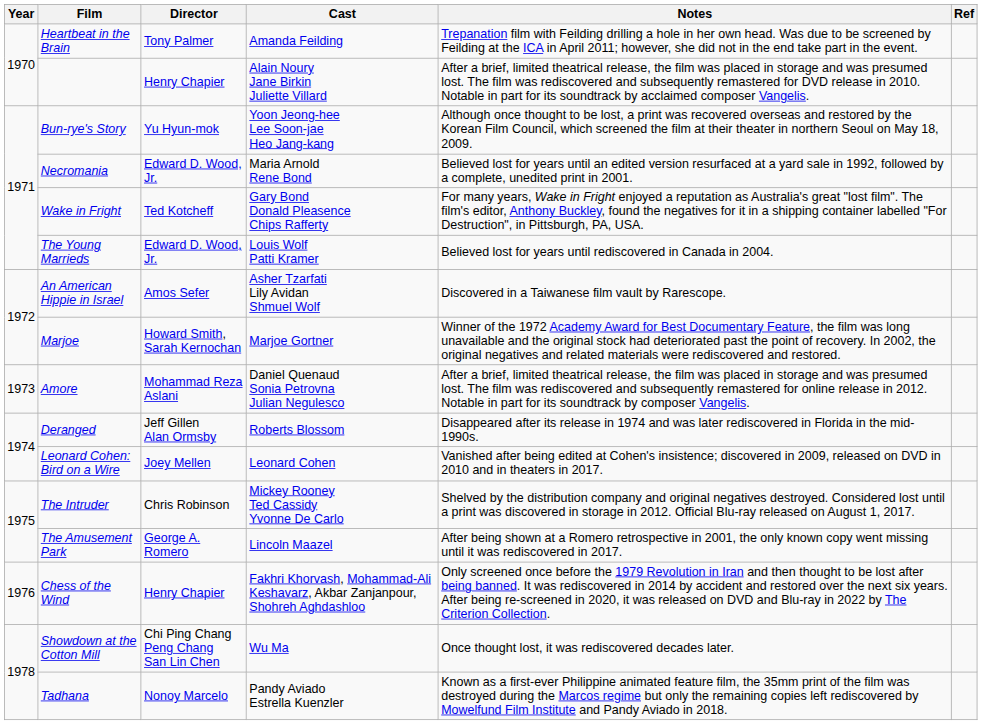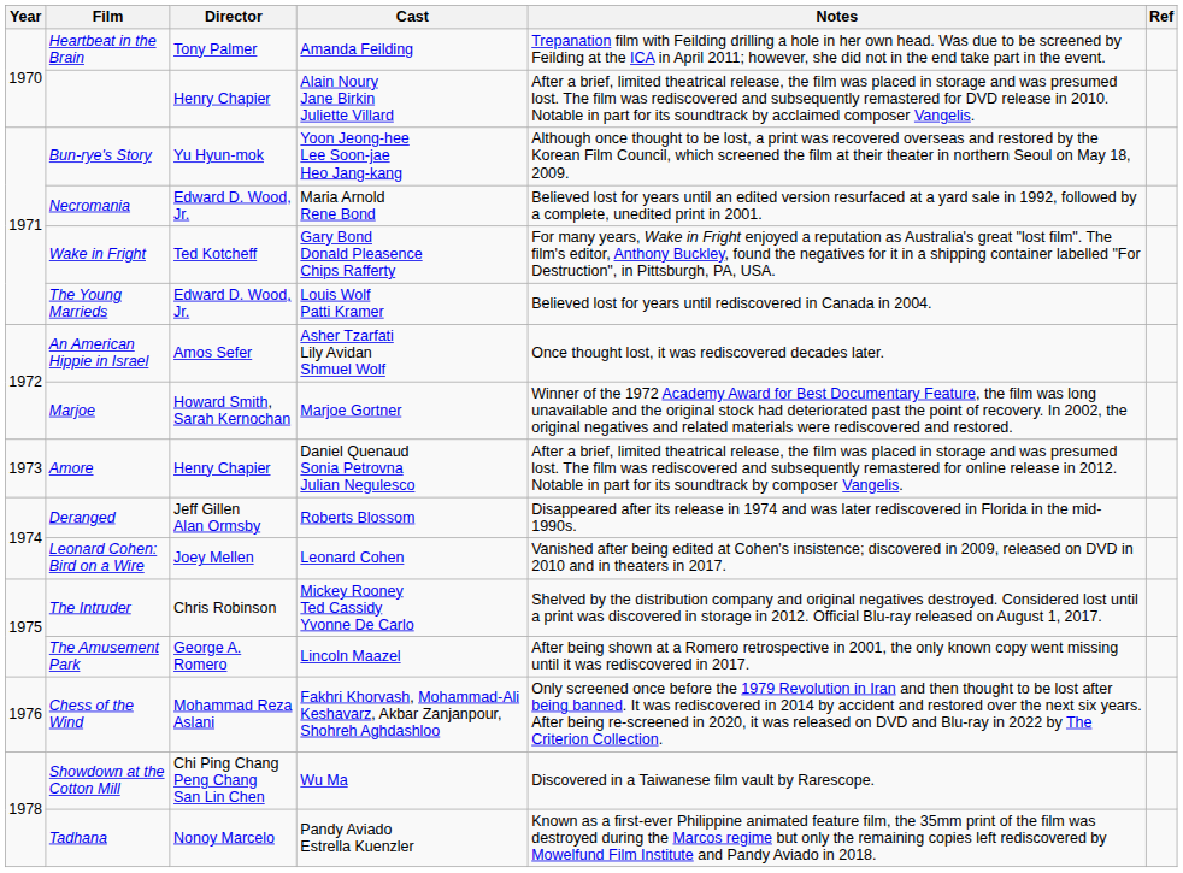 <table class="wikitable sortable">
 <tr>
 <th>Year</th>
 <th>Film</th>
 <th>Director</th>
 <th>Cast</th>
 <th>Notes</th>
 <th>Ref</th>
 </tr>
 <tr>
 <td rowspan=2>1970</td>
 <td><em><a href='#'>Heartbeat in the Brain</a></em></td>
 <td><a href='#'>Tony Palmer</a></td>
 <td><a href='#'>Amanda Feilding</a></td>
 <td><a href='#'>Trepanation</a> film with Feilding drilling a hole in her own head. Was due to be screened by Feilding at the <a href='#'>ICA</a> in April 2011; however, she did not in the end take part in the event.</td>
 <td></td>
 </tr>
 <tr>
 <td></td>
 <td><a href='#'>Henry Chapier</a></td>
 <td><a href='#'>Alain Noury</a><br><a href='#'>Jane Birkin</a><br><a href='#'>Juliette Villard</a></td>
 <td>After a brief, limited theatrical release, the film was placed in storage and was presumed lost. The film was rediscovered and subsequently remastered for DVD release in 2010. Notable in part for its soundtrack by acclaimed composer <a href='#'>Vangelis</a>.</td>
 <td></td>
 </tr>
 <tr>
 <td rowspan=4>1971</td>
 <td><em><a href='#'>Bun-rye's Story</a></em></td>
 <td><a href='#'>Yu Hyun-mok</a></td>
 <td><a href='#'>Yoon Jeong-hee</a><br><a href='#'>Lee Soon-jae</a><br><a href='#'>Heo Jang-kang</a></td>
 <td>Although once thought to be lost, a print was recovered overseas and restored by the Korean Film Council, which screened the film at their theater in northern Seoul on May 18, 2009.</td>
 <td></td>
 </tr>
 <tr>
 <td><em><a href='#'>Necromania</a></em></td>
 <td><a href='#'>Edward D. Wood, Jr.</a></td>
 <td>Maria Arnold<br><a href='#'>Rene Bond</a></td>
 <td>Believed lost for years until an edited version resurfaced at a yard sale in 1992, followed by a complete, unedited print in 2001.</td>
 <td></td>
 </tr>
 <tr>
 <td><em><a href='#'>Wake in Fright</a></em></td>
 <td><a href='#'>Ted Kotcheff</a></td>
 <td><a href='#'>Gary Bond</a><br><a href='#'>Donald Pleasence</a><br><a href='#'>Chips Rafferty</a></td>
 <td>For many years, <em>Wake in Fright</em> enjoyed a reputation as Australia's great "lost film". The film's editor, <a href='#'>Anthony Buckley</a>, found the negatives for it in a shipping container labelled "For Destruction", in Pittsburgh, PA, USA.</td>
 <td></td>
 </tr>
 <tr>
 <td><em><a href='#'>The Young Marrieds</a></em></td>
 <td><a href='#'>Edward D. Wood, Jr.</a></td>
 <td><a href='#'>Louis Wolf</a><br><a href='#'>Patti Kramer</a></td>
 <td>Believed lost for years until rediscovered in Canada in 2004.</td>
 <td></td>
 </tr>
 <tr>
 <td rowspan=2>1972</td>
 <td><em><a href='#'>An American Hippie in Israel</a></em></td>
 <td><a href='#'>Amos Sefer</a></td>
 <td><a href='#'>Asher Tzarfati</a><br>Lily Avidan<br><a href='#'>Shmuel Wolf</a></td>
-<td>Discovered in a Taiwanese film vault by Rarescope.</td>
+<td>Once thought lost, it was rediscovered decades later.</td>
 <td></td>
 </tr>
 <tr>
 <td><em><a href='#'>Marjoe</a></em></td>
 <td><a href='#'>Howard Smith</a>, <a href='#'>Sarah Kernochan</a></td>
 <td><a href='#'>Marjoe Gortner</a></td>
 <td>Winner of the 1972 <a href='#'>Academy Award for Best Documentary Feature</a>, the film was long unavailable and the original stock had deteriorated past the point of recovery. In 2002, the original negatives and related materials were rediscovered and restored.</td>
 <td></td>
 </tr>
 <tr>
 <td>1973</td>
 <td><em><a href='#'>Amore</a></em></td>
-<td><a href='#'>Mohammad Reza Aslani</a></td>
+<td><a href='#'>Henry Chapier</a></td>
 <td>Daniel Quenaud<br><a href='#'>Sonia Petrovna</a><br><a href='#'>Julian Negulesco</a></td>
 <td>After a brief, limited theatrical release, the film was placed in storage and was presumed lost. The film was rediscovered and subsequently remastered for online release in 2012. Notable in part for its soundtrack by composer <a href='#'>Vangelis</a>.</td>
 <td></td>
 </tr>
 <tr>
 <td rowspan=2>1974</td>
 <td><em><a href='#'>Deranged</a></em></td>
 <td>Jeff Gillen<br><a href='#'>Alan Ormsby</a></td>
 <td><a href='#'>Roberts Blossom</a></td>
 <td>Disappeared after its release in 1974 and was later rediscovered in Florida in the mid-1990s.</td>
 <td></td>
 </tr>
 <tr>
 <td><em><a href='#'>Leonard Cohen: Bird on a Wire</a></em></td>
 <td><a href='#'>Joey Mellen</a></td>
 <td><a href='#'>Leonard Cohen</a></td>
 <td>Vanished after being edited at Cohen's insistence; discovered in 2009, released on DVD in 2010 and in theaters in 2017.</td>
 <td></td>
 </tr>
 <tr>
 <td rowspan=2>1975</td>
 <td><em><a href='#'>The Intruder</a></em></td>
 <td>Chris Robinson</td>
 <td><a href='#'>Mickey Rooney</a><br><a href='#'>Ted Cassidy</a><br><a href='#'>Yvonne De Carlo</a></td>
 <td>Shelved by the distribution company and original negatives destroyed. Considered lost until a print was discovered in storage in 2012. Official Blu-ray released on August 1, 2017.</td>
 <td></td>
 </tr>
 <tr>
 <td><em><a href='#'>The Amusement Park</a></em></td>
 <td><a href='#'>George A. Romero</a></td>
 <td><a href='#'>Lincoln Maazel</a></td>
 <td>After being shown at a Romero retrospective in 2001, the only known copy went missing until it was rediscovered in 2017.</td>
 <td></td>
 </tr>
 <tr>
 <td>1976</td>
 <td><em><a href='#'>Chess of the Wind</a></em></td>
-<td><a href='#'>Henry Chapier</a></td>
+<td><a href='#'>Mohammad Reza Aslani</a></td>
 <td><a href='#'>Fakhri Khorvash</a>, <a href='#'>Mohammad-Ali Keshavarz</a>, Akbar Zanjanpour, <a href='#'>Shohreh Aghdashloo</a></td>
 <td>Only screened once before the <a href='#'>1979 Revolution in Iran</a> and then thought to be lost after <a href='#'>being banned</a>. It was rediscovered in 2014 by accident and restored over the next six years. After being re-screened in 2020, it was released on DVD and Blu-ray in 2022 by <a href='#'>The Criterion Collection</a>.</td>
 <td></td>
 </tr>
 <tr>
 <td rowspan="2">1978</td>
 <td><em><a href='#'>Showdown at the Cotton Mill</a></em></td>
 <td>Chi Ping Chang<br><a href='#'>Peng Chang</a><br><a href='#'>San Lin Chen</a></td>
 <td><a href='#'>Wu Ma</a></td>
-<td>Once thought lost, it was rediscovered decades later.</td>
+<td>Discovered in a Taiwanese film vault by Rarescope.</td>
 <td></td>
 </tr>
 <tr>
 <td><em><a href='#'>Tadhana</a></em></td>
 <td><a href='#'>Nonoy Marcelo</a></td>
 <td>Pandy Aviado<br>Estrella Kuenzler</td>
 <td>Known as a first-ever Philippine animated feature film, the 35mm print of the film was destroyed during the <a href='#'>Marcos regime</a> but only the remaining copies left rediscovered by <a href='#'>Mowelfund Film Institute</a> and Pandy Aviado in 2018.</td>
 <td></td>
 </tr>
 </table>
